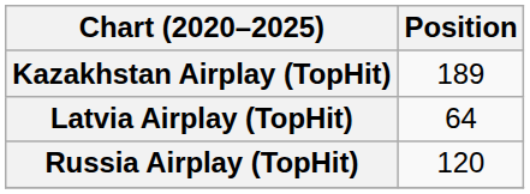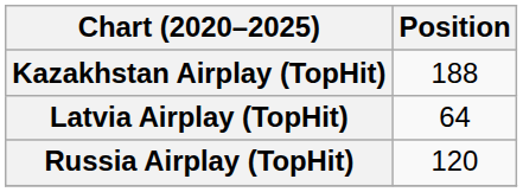 <table class="wikitable sortable plainrowheaders" style="text-align:center">
 <tr>
 <th scope="col">Chart (2020–2025)</th>
 <th scope="col">Position</th>
 </tr>
 <tr>
 <th scope="row">Kazakhstan Airplay (TopHit)</th>
-<td>189</td>
+<td>188</td>
 </tr>
 <tr>
 <th scope="row">Latvia Airplay (TopHit)</th>
 <td>64</td>
 </tr>
 <tr>
 <th scope="row">Russia Airplay (TopHit)</th>
 <td>120</td>
 </tr>
 <tr>
 </tr>
 </table>
